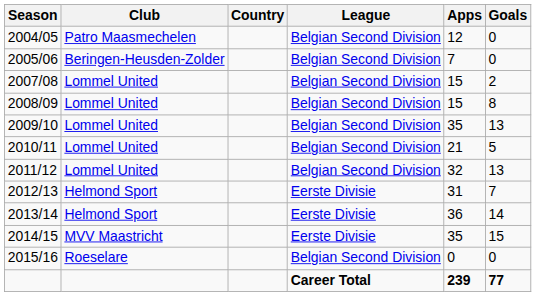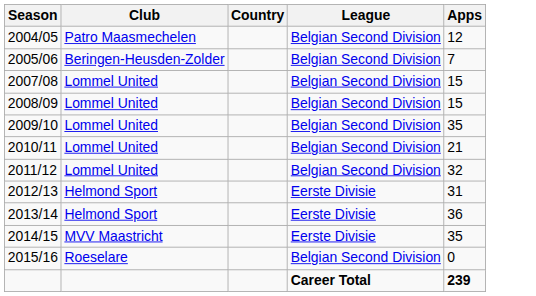 <table class="wikitable">
 <tr>
 <th>Season</th>
 <th>Club</th>
 <th>Country</th>
 <th>League</th>
 <th>Apps</th>
-<th>Goals</th>
 </tr>
 <tr>
 <td>2004/05</td>
 <td><a href='#'>Patro Maasmechelen</a></td>
 <td></td>
 <td><a href='#'>Belgian Second Division</a></td>
 <td>12</td>
-<td>0</td>
 </tr>
 <tr>
 <td>2005/06</td>
 <td><a href='#'>Beringen-Heusden-Zolder</a></td>
 <td></td>
 <td><a href='#'>Belgian Second Division</a></td>
 <td>7</td>
-<td>0</td>
 </tr>
 <tr>
 <td>2007/08</td>
 <td><a href='#'>Lommel United</a></td>
 <td></td>
 <td><a href='#'>Belgian Second Division</a></td>
 <td>15</td>
-<td>2</td>
 </tr>
 <tr>
 <td>2008/09</td>
 <td><a href='#'>Lommel United</a></td>
 <td></td>
 <td><a href='#'>Belgian Second Division</a></td>
 <td>15</td>
-<td>8</td>
 </tr>
 <tr>
 <td>2009/10</td>
 <td><a href='#'>Lommel United</a></td>
 <td></td>
 <td><a href='#'>Belgian Second Division</a></td>
 <td>35</td>
-<td>13</td>
 </tr>
 <tr>
 <td>2010/11</td>
 <td><a href='#'>Lommel United</a></td>
 <td></td>
 <td><a href='#'>Belgian Second Division</a></td>
 <td>21</td>
-<td>5</td>
 </tr>
 <tr>
 <td>2011/12</td>
 <td><a href='#'>Lommel United</a></td>
 <td></td>
 <td><a href='#'>Belgian Second Division</a></td>
 <td>32</td>
-<td>13</td>
 </tr>
 <tr>
 <td>2012/13</td>
 <td><a href='#'>Helmond Sport</a></td>
 <td></td>
 <td><a href='#'>Eerste Divisie</a></td>
 <td>31</td>
-<td>7</td>
 </tr>
 <tr>
 <td>2013/14</td>
 <td><a href='#'>Helmond Sport</a></td>
 <td></td>
 <td><a href='#'>Eerste Divisie</a></td>
 <td>36</td>
-<td>14</td>
 </tr>
 <tr>
 <td>2014/15</td>
 <td><a href='#'>MVV Maastricht</a></td>
 <td></td>
 <td><a href='#'>Eerste Divisie</a></td>
 <td>35</td>
-<td>15</td>
 </tr>
 <tr>
 <td>2015/16</td>
 <td><a href='#'>Roeselare</a></td>
 <td></td>
 <td><a href='#'>Belgian Second Division</a></td>
-<td>0</td>
 <td>0</td>
 </tr>
 <tr>
 <td></td>
 <td></td>
 <td></td>
 <td><strong>Career Total</strong></td>
 <td><strong>239</strong></td>
-<td><strong>77</strong></td>
 </tr>
 </table>
